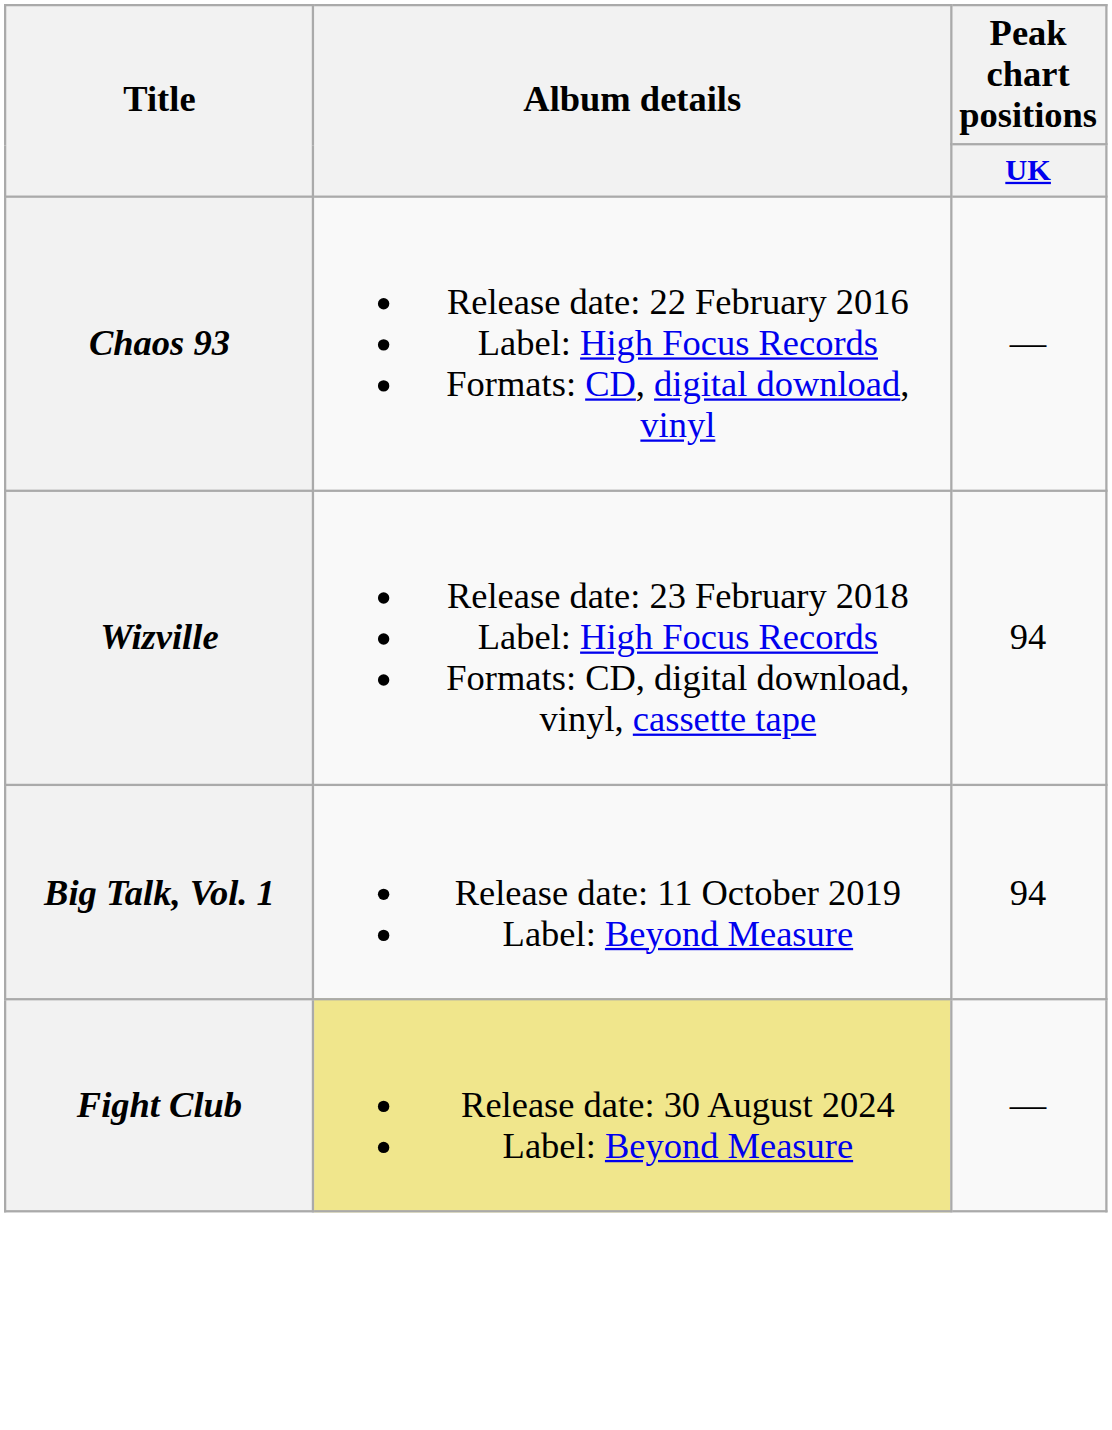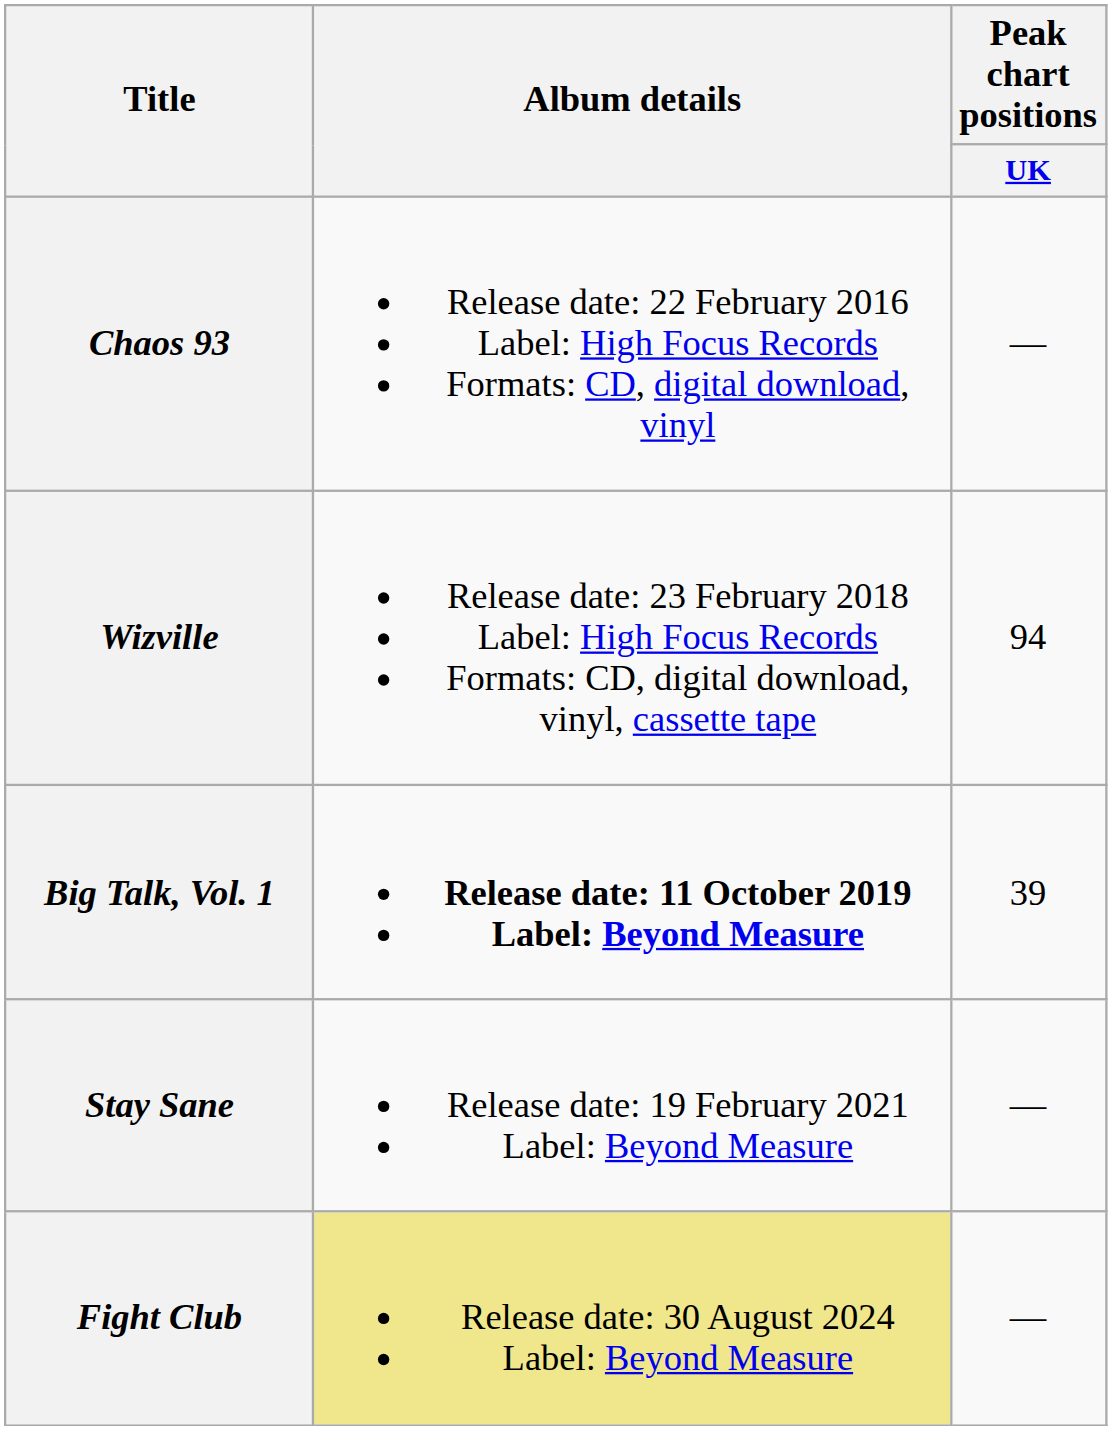 <table class="wikitable plainrowheaders" style="text-align:center;">
 <tr>
 <th rowspan="2" style="width:8em;">Title</th>
 <th rowspan="2" style="width:17em;">Album details</th>
 <th colspan="1">Peak chart positions</th>
 </tr>
 <tr style="font-size:smaller;">
 <th style="width:4em;"><a href='#'>UK</a><br></th>
 </tr>
 <tr>
 <th scope="row"><em>Chaos 93</em></th>
 <td><br><ul><li>Release date: 22 February 2016</li><li>Label: <a href='#'>High Focus Records</a></li><li>Formats: <a href='#'>CD</a>, <a href='#'>digital download</a>, <a href='#'>vinyl</a></li></ul></td>
 <td>—</td>
 </tr>
 <tr>
 <th scope="row"><em>Wizville</em></th>
 <td><br><ul><li>Release date: 23 February 2018</li><li>Label: <a href='#'>High Focus Records</a></li><li>Formats: CD, digital download, vinyl, <a href='#'>cassette tape</a></li></ul></td>
 <td>94</td>
 </tr>
 <tr>
 <th scope="row"><em>Big Talk, Vol. 1</em></th>
-<td><br><ul><li>Release date: 11 October 2019</li><li>Label: <a href='#'>Beyond Measure</a></li></ul></td>
-<td>94</td>
+<td><strong><br><ul><li>Release date: 11 October 2019</li><li>Label: <a href='#'>Beyond Measure</a></li></ul></strong></td>
+<td>39</td>
+</tr>
+<tr>
+<th scope="row"><em>Stay Sane</em></th>
+<td><br><ul><li>Release date: 19 February 2021</li><li>Label: <a href='#'>Beyond Measure</a></li></ul></td>
+<td>—</td>
 </tr>
 <tr>
 <th scope="row"><em>Fight Club</em></th>
 <td style="background: khaki;"><br><ul><li>Release date: 30 August 2024</li><li>Label: <a href='#'>Beyond Measure</a></li></ul></td>
 <td>—</td>
 </tr>
 </table>
